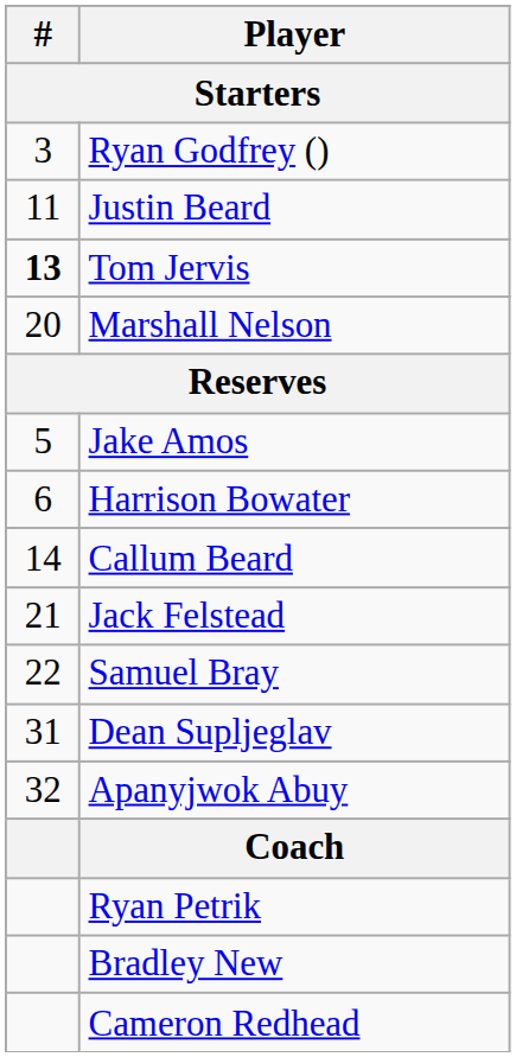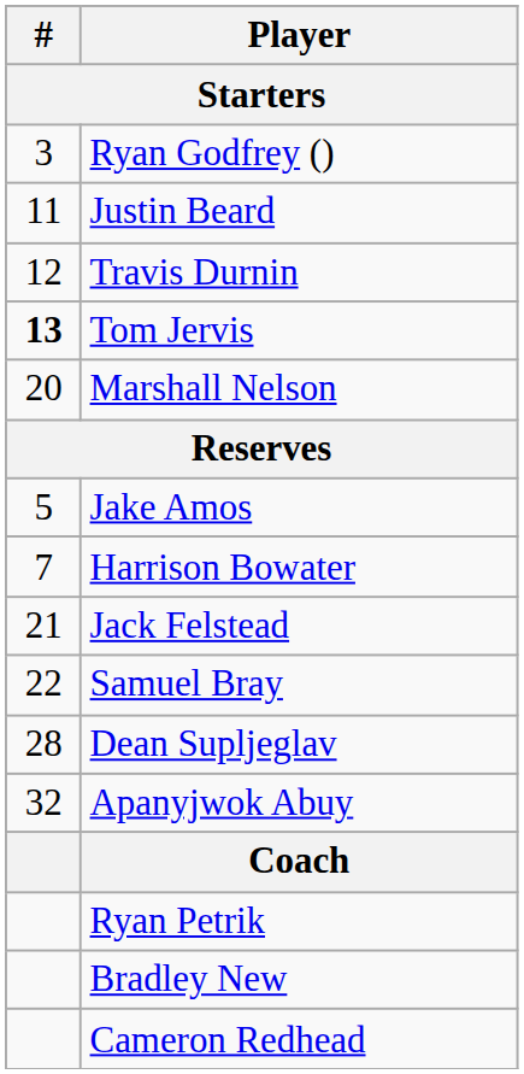 <table class="wikitable" style="text-align:center">
 <tr>
 <th scope="col" width="25px">#</th>
 <th scope="col" width="180px">Player</th>
 </tr>
 <tr>
 <th scope="col" colspan="2">Starters</th>
 </tr>
 <tr>
 <td>3</td>
 <td style="text-align:left"><a href='#'>Ryan Godfrey</a> ()</td>
 </tr>
 <tr>
 <td>11</td>
 <td style="text-align:left"><a href='#'>Justin Beard</a></td>
 </tr>
 <tr>
+<td>12</td>
+<td style="text-align:left"><a href='#'>Travis Durnin</a></td>
+</tr>
+<tr>
 <td><strong>13</strong></td>
 <td style="text-align:left"><a href='#'>Tom Jervis</a></td>
 </tr>
 <tr>
 <td>20</td>
 <td style="text-align:left"><a href='#'>Marshall Nelson</a></td>
 </tr>
 <tr>
 <th scope="col" colspan="2">Reserves</th>
 </tr>
 <tr>
 <td>5</td>
 <td style="text-align:left"><a href='#'>Jake Amos</a></td>
 </tr>
 <tr>
-<td>6</td>
+<td>7</td>
 <td style="text-align:left"><a href='#'>Harrison Bowater</a></td>
-</tr>
-<tr>
-<td>14</td>
-<td style="text-align:left"><a href='#'>Callum Beard</a></td>
 </tr>
 <tr>
 <td>21</td>
 <td style="text-align:left"><a href='#'>Jack Felstead</a></td>
 </tr>
 <tr>
 <td>22</td>
 <td style="text-align:left"><a href='#'>Samuel Bray</a></td>
 </tr>
 <tr>
-<td>31</td>
+<td>28</td>
 <td style="text-align:left"><a href='#'>Dean Supljeglav</a></td>
 </tr>
 <tr>
 <td>32</td>
 <td style="text-align:left"><a href='#'>Apanyjwok Abuy</a></td>
 </tr>
 <tr>
 <th scope="col" width="25px"></th>
 <th scope="col" width="180px">Coach</th>
 </tr>
 <tr>
 <td></td>
 <td style="text-align:left"><a href='#'>Ryan Petrik</a></td>
 </tr>
 <tr>
 <td></td>
 <td style="text-align:left"><a href='#'>Bradley New</a></td>
 </tr>
 <tr>
 <td></td>
 <td style="text-align:left"><a href='#'>Cameron Redhead</a></td>
 </tr>
 </table>
